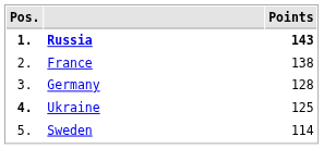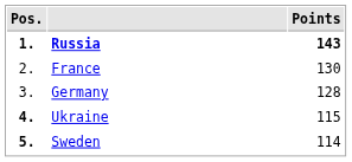 <table cellspacing="1" cellpadding="3" style="border:1px solid #AAAAAA;font-size:90%">
 <tr bgcolor="#E4E4E4">
 <th style="border-bottom:1px solid #AAAAAA" width=10>Pos.</th>
 <th style="border-bottom:1px solid #AAAAAA" width=200></th>
 <th style="border-bottom:1px solid #AAAAAA" width=20>Points</th>
 </tr>
 <tr>
 <td align="center"><strong>1.</strong></td>
 <td> <strong><a href='#'>Russia</a></strong></td>
 <td align="right"><strong>143</strong></td>
 </tr>
 <tr>
 <td align="center">2.</td>
 <td> <a href='#'>France</a></td>
-<td align="right">138</td>
+<td align="right">130</td>
 </tr>
 <tr>
 <td align="center">3.</td>
 <td> <a href='#'>Germany</a></td>
 <td align="right">128</td>
 </tr>
 <tr>
 <td align="center"><strong>4.</strong></td>
 <td> <a href='#'>Ukraine</a></td>
-<td align="right">125</td>
+<td align="right">115</td>
 </tr>
 <tr>
-<td align="center">5.</td>
+<td align="center"><strong>5.</strong></td>
 <td> <a href='#'>Sweden</a></td>
 <td align="right">114</td>
 </tr>
 <tr>
 </tr>
 </table>
